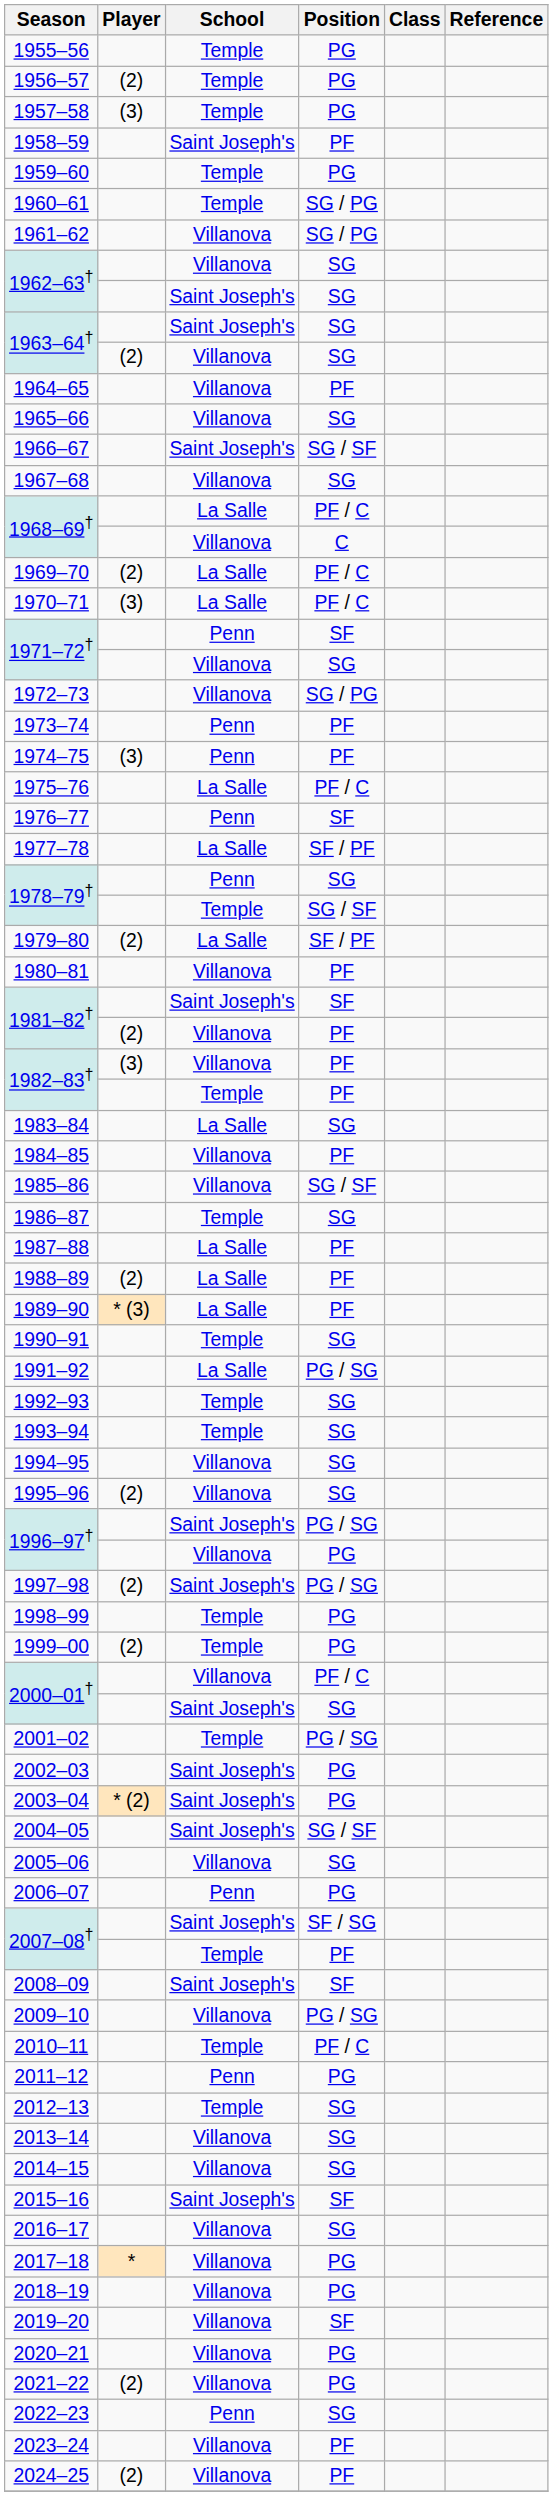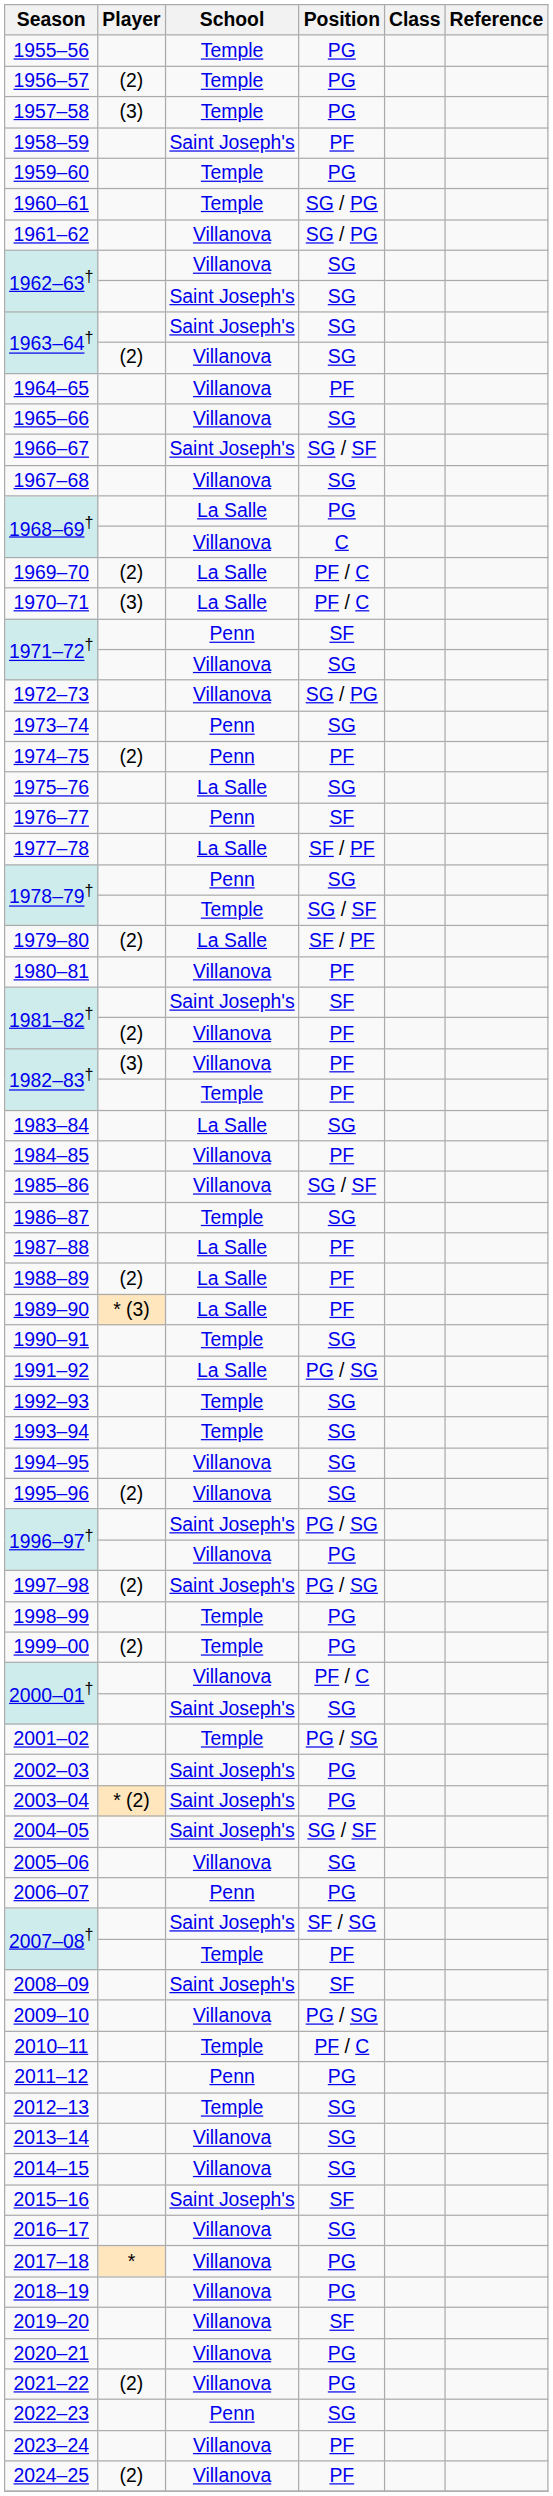 <table class="wikitable sortable" style="text-align:center;">
 <tr>
 <th>Season</th>
 <th>Player</th>
 <th>School</th>
 <th>Position</th>
 <th>Class</th>
 <th class="unsortable">Reference</th>
 </tr>
 <tr>
 <td><a href='#'>1955–56</a></td>
 <td></td>
 <td><a href='#'>Temple</a></td>
 <td><a href='#'>PG</a></td>
 <td></td>
 <td></td>
 </tr>
 <tr>
 <td><a href='#'>1956–57</a></td>
 <td> (2)</td>
 <td><a href='#'>Temple</a></td>
 <td><a href='#'>PG</a></td>
 <td></td>
 <td></td>
 </tr>
 <tr>
 <td><a href='#'>1957–58</a></td>
 <td> (3)</td>
 <td><a href='#'>Temple</a></td>
 <td><a href='#'>PG</a></td>
 <td></td>
 <td></td>
 </tr>
 <tr>
 <td><a href='#'>1958–59</a></td>
 <td></td>
 <td><a href='#'>Saint Joseph's</a></td>
 <td><a href='#'>PF</a></td>
 <td></td>
 <td></td>
 </tr>
 <tr>
 <td><a href='#'>1959–60</a></td>
 <td></td>
 <td><a href='#'>Temple</a></td>
 <td><a href='#'>PG</a></td>
 <td></td>
 <td></td>
 </tr>
 <tr>
 <td><a href='#'>1960–61</a></td>
 <td></td>
 <td><a href='#'>Temple</a></td>
 <td><a href='#'>SG</a> / <a href='#'>PG</a></td>
 <td></td>
 <td></td>
 </tr>
 <tr>
 <td><a href='#'>1961–62</a></td>
 <td></td>
 <td><a href='#'>Villanova</a></td>
 <td><a href='#'>SG</a> / <a href='#'>PG</a></td>
 <td></td>
 <td></td>
 </tr>
 <tr>
 <td style="background-color:#CFECEC;" rowspan=2><a href='#'>1962–63</a><sup>†</sup></td>
 <td></td>
 <td><a href='#'>Villanova</a></td>
 <td><a href='#'>SG</a></td>
 <td></td>
 <td></td>
 </tr>
 <tr>
 <td></td>
 <td><a href='#'>Saint Joseph's</a></td>
 <td><a href='#'>SG</a></td>
 <td></td>
 <td></td>
 </tr>
 <tr>
 <td style="background-color:#CFECEC;" rowspan=2><a href='#'>1963–64</a><sup>†</sup></td>
 <td></td>
 <td><a href='#'>Saint Joseph's</a></td>
 <td><a href='#'>SG</a></td>
 <td></td>
 <td></td>
 </tr>
 <tr>
 <td> (2)</td>
 <td><a href='#'>Villanova</a></td>
 <td><a href='#'>SG</a></td>
 <td></td>
 <td></td>
 </tr>
 <tr>
 <td><a href='#'>1964–65</a></td>
 <td></td>
 <td><a href='#'>Villanova</a></td>
 <td><a href='#'>PF</a></td>
 <td></td>
 <td></td>
 </tr>
 <tr>
 <td><a href='#'>1965–66</a></td>
 <td></td>
 <td><a href='#'>Villanova</a></td>
 <td><a href='#'>SG</a></td>
 <td></td>
 <td></td>
 </tr>
 <tr>
 <td><a href='#'>1966–67</a></td>
 <td></td>
 <td><a href='#'>Saint Joseph's</a></td>
 <td><a href='#'>SG</a> / <a href='#'>SF</a></td>
 <td></td>
 <td></td>
 </tr>
 <tr>
 <td><a href='#'>1967–68</a></td>
 <td></td>
 <td><a href='#'>Villanova</a></td>
 <td><a href='#'>SG</a></td>
 <td></td>
 <td></td>
 </tr>
 <tr>
 <td style="background-color:#CFECEC;" rowspan=2><a href='#'>1968–69</a><sup>†</sup></td>
 <td></td>
 <td><a href='#'>La Salle</a></td>
-<td><a href='#'>PF</a> / <a href='#'>C</a></td>
+<td><a href='#'>PG</a></td>
 <td></td>
 <td></td>
 </tr>
 <tr>
 <td></td>
 <td><a href='#'>Villanova</a></td>
 <td><a href='#'>C</a></td>
 <td></td>
 <td></td>
 </tr>
 <tr>
 <td><a href='#'>1969–70</a></td>
 <td> (2)</td>
 <td><a href='#'>La Salle</a></td>
 <td><a href='#'>PF</a> / <a href='#'>C</a></td>
 <td></td>
 <td></td>
 </tr>
 <tr>
 <td><a href='#'>1970–71</a></td>
 <td> (3)</td>
 <td><a href='#'>La Salle</a></td>
 <td><a href='#'>PF</a> / <a href='#'>C</a></td>
 <td></td>
 <td></td>
 </tr>
 <tr>
 <td style="background-color:#CFECEC;" rowspan=2><a href='#'>1971–72</a><sup>†</sup></td>
 <td></td>
 <td><a href='#'>Penn</a></td>
 <td><a href='#'>SF</a></td>
 <td></td>
 <td></td>
 </tr>
 <tr>
 <td></td>
 <td><a href='#'>Villanova</a></td>
 <td><a href='#'>SG</a></td>
 <td></td>
 <td></td>
 </tr>
 <tr>
 <td><a href='#'>1972–73</a></td>
 <td></td>
 <td><a href='#'>Villanova</a></td>
 <td><a href='#'>SG</a> / <a href='#'>PG</a></td>
 <td></td>
 <td></td>
 </tr>
 <tr>
 <td><a href='#'>1973–74</a></td>
 <td></td>
 <td><a href='#'>Penn</a></td>
-<td><a href='#'>PF</a></td>
+<td><a href='#'>SG</a></td>
 <td></td>
 <td></td>
 </tr>
 <tr>
 <td><a href='#'>1974–75</a></td>
-<td> (3)</td>
+<td> (2)</td>
 <td><a href='#'>Penn</a></td>
 <td><a href='#'>PF</a></td>
 <td></td>
 <td></td>
 </tr>
 <tr>
 <td><a href='#'>1975–76</a></td>
 <td></td>
 <td><a href='#'>La Salle</a></td>
-<td><a href='#'>PF</a> / <a href='#'>C</a></td>
+<td><a href='#'>SG</a></td>
 <td></td>
 <td></td>
 </tr>
 <tr>
 <td><a href='#'>1976–77</a></td>
 <td></td>
 <td><a href='#'>Penn</a></td>
 <td><a href='#'>SF</a></td>
 <td></td>
 <td></td>
 </tr>
 <tr>
 <td><a href='#'>1977–78</a></td>
 <td></td>
 <td><a href='#'>La Salle</a></td>
 <td><a href='#'>SF</a> / <a href='#'>PF</a></td>
 <td></td>
 <td></td>
 </tr>
 <tr>
 <td style="background-color:#CFECEC;" rowspan=2><a href='#'>1978–79</a><sup>†</sup></td>
 <td></td>
 <td><a href='#'>Penn</a></td>
 <td><a href='#'>SG</a></td>
 <td></td>
 <td></td>
 </tr>
 <tr>
 <td></td>
 <td><a href='#'>Temple</a></td>
 <td><a href='#'>SG</a> / <a href='#'>SF</a></td>
 <td></td>
 <td></td>
 </tr>
 <tr>
 <td><a href='#'>1979–80</a></td>
 <td> (2)</td>
 <td><a href='#'>La Salle</a></td>
 <td><a href='#'>SF</a> / <a href='#'>PF</a></td>
 <td></td>
 <td></td>
 </tr>
 <tr>
 <td><a href='#'>1980–81</a></td>
 <td></td>
 <td><a href='#'>Villanova</a></td>
 <td><a href='#'>PF</a></td>
 <td></td>
 <td></td>
 </tr>
 <tr>
 <td style="background-color:#CFECEC;" rowspan=2><a href='#'>1981–82</a><sup>†</sup></td>
 <td></td>
 <td><a href='#'>Saint Joseph's</a></td>
 <td><a href='#'>SF</a></td>
 <td></td>
 <td></td>
 </tr>
 <tr>
 <td> (2)</td>
 <td><a href='#'>Villanova</a></td>
 <td><a href='#'>PF</a></td>
 <td></td>
 <td></td>
 </tr>
 <tr>
 <td style="background-color:#CFECEC;" rowspan=2><a href='#'>1982–83</a><sup>†</sup></td>
 <td> (3)</td>
 <td><a href='#'>Villanova</a></td>
 <td><a href='#'>PF</a></td>
 <td></td>
 <td></td>
 </tr>
 <tr>
 <td></td>
 <td><a href='#'>Temple</a></td>
 <td><a href='#'>PF</a></td>
 <td></td>
 <td></td>
 </tr>
 <tr>
 <td><a href='#'>1983–84</a></td>
 <td></td>
 <td><a href='#'>La Salle</a></td>
 <td><a href='#'>SG</a></td>
 <td></td>
 <td></td>
 </tr>
 <tr>
 <td><a href='#'>1984–85</a></td>
 <td></td>
 <td><a href='#'>Villanova</a></td>
 <td><a href='#'>PF</a></td>
 <td></td>
 <td></td>
 </tr>
 <tr>
 <td><a href='#'>1985–86</a></td>
 <td></td>
 <td><a href='#'>Villanova</a></td>
 <td><a href='#'>SG</a> / <a href='#'>SF</a></td>
 <td></td>
 <td></td>
 </tr>
 <tr>
 <td><a href='#'>1986–87</a></td>
 <td></td>
 <td><a href='#'>Temple</a></td>
 <td><a href='#'>SG</a></td>
 <td></td>
 <td></td>
 </tr>
 <tr>
 <td><a href='#'>1987–88</a></td>
 <td></td>
 <td><a href='#'>La Salle</a></td>
 <td><a href='#'>PF</a></td>
 <td></td>
 <td></td>
 </tr>
 <tr>
 <td><a href='#'>1988–89</a></td>
 <td> (2)</td>
 <td><a href='#'>La Salle</a></td>
 <td><a href='#'>PF</a></td>
 <td></td>
 <td></td>
 </tr>
 <tr>
 <td><a href='#'>1989–90</a></td>
 <td style="background-color:#FFE6BD">* (3)</td>
 <td><a href='#'>La Salle</a></td>
 <td><a href='#'>PF</a></td>
 <td></td>
 <td></td>
 </tr>
 <tr>
 <td><a href='#'>1990–91</a></td>
 <td></td>
 <td><a href='#'>Temple</a></td>
 <td><a href='#'>SG</a></td>
 <td></td>
 <td></td>
 </tr>
 <tr>
 <td><a href='#'>1991–92</a></td>
 <td></td>
 <td><a href='#'>La Salle</a></td>
 <td><a href='#'>PG</a> / <a href='#'>SG</a></td>
 <td></td>
 <td></td>
 </tr>
 <tr>
 <td><a href='#'>1992–93</a></td>
 <td></td>
 <td><a href='#'>Temple</a></td>
 <td><a href='#'>SG</a></td>
 <td></td>
 <td></td>
 </tr>
 <tr>
 <td><a href='#'>1993–94</a></td>
 <td></td>
 <td><a href='#'>Temple</a></td>
 <td><a href='#'>SG</a></td>
 <td></td>
 <td></td>
 </tr>
 <tr>
 <td><a href='#'>1994–95</a></td>
 <td></td>
 <td><a href='#'>Villanova</a></td>
 <td><a href='#'>SG</a></td>
 <td></td>
 <td></td>
 </tr>
 <tr>
 <td><a href='#'>1995–96</a></td>
 <td> (2)</td>
 <td><a href='#'>Villanova</a></td>
 <td><a href='#'>SG</a></td>
 <td></td>
 <td></td>
 </tr>
 <tr>
 <td style="background-color:#CFECEC;" rowspan=2><a href='#'>1996–97</a><sup>†</sup></td>
 <td></td>
 <td><a href='#'>Saint Joseph's</a></td>
 <td><a href='#'>PG</a> / <a href='#'>SG</a></td>
 <td></td>
 <td></td>
 </tr>
 <tr>
 <td></td>
 <td><a href='#'>Villanova</a></td>
 <td><a href='#'>PG</a></td>
 <td></td>
 <td></td>
 </tr>
 <tr>
 <td><a href='#'>1997–98</a></td>
 <td> (2)</td>
 <td><a href='#'>Saint Joseph's</a></td>
 <td><a href='#'>PG</a> / <a href='#'>SG</a></td>
 <td></td>
 <td></td>
 </tr>
 <tr>
 <td><a href='#'>1998–99</a></td>
 <td></td>
 <td><a href='#'>Temple</a></td>
 <td><a href='#'>PG</a></td>
 <td></td>
 <td></td>
 </tr>
 <tr>
 <td><a href='#'>1999–00</a></td>
 <td> (2)</td>
 <td><a href='#'>Temple</a></td>
 <td><a href='#'>PG</a></td>
 <td></td>
 <td></td>
 </tr>
 <tr>
 <td style="background-color:#CFECEC;" rowspan=2><a href='#'>2000–01</a><sup>†</sup></td>
 <td></td>
 <td><a href='#'>Villanova</a></td>
 <td><a href='#'>PF</a> / <a href='#'>C</a></td>
 <td></td>
 <td></td>
 </tr>
 <tr>
 <td></td>
 <td><a href='#'>Saint Joseph's</a></td>
 <td><a href='#'>SG</a></td>
 <td></td>
 <td></td>
 </tr>
 <tr>
 <td><a href='#'>2001–02</a></td>
 <td></td>
 <td><a href='#'>Temple</a></td>
 <td><a href='#'>PG</a> / <a href='#'>SG</a></td>
 <td></td>
 <td></td>
 </tr>
 <tr>
 <td><a href='#'>2002–03</a></td>
 <td></td>
 <td><a href='#'>Saint Joseph's</a></td>
 <td><a href='#'>PG</a></td>
 <td></td>
 <td></td>
 </tr>
 <tr>
 <td><a href='#'>2003–04</a></td>
 <td style="background-color:#FFE6BD">* (2)</td>
 <td><a href='#'>Saint Joseph's</a></td>
 <td><a href='#'>PG</a></td>
 <td></td>
 <td></td>
 </tr>
 <tr>
 <td><a href='#'>2004–05</a></td>
 <td></td>
 <td><a href='#'>Saint Joseph's</a></td>
 <td><a href='#'>SG</a> / <a href='#'>SF</a></td>
 <td></td>
 <td></td>
 </tr>
 <tr>
 <td><a href='#'>2005–06</a></td>
 <td></td>
 <td><a href='#'>Villanova</a></td>
 <td><a href='#'>SG</a></td>
 <td></td>
 <td></td>
 </tr>
 <tr>
 <td><a href='#'>2006–07</a></td>
 <td></td>
 <td><a href='#'>Penn</a></td>
 <td><a href='#'>PG</a></td>
 <td></td>
 <td></td>
 </tr>
 <tr>
 <td style="background-color:#CFECEC;" rowspan=2><a href='#'>2007–08</a><sup>†</sup></td>
 <td></td>
 <td><a href='#'>Saint Joseph's</a></td>
 <td><a href='#'>SF</a> / <a href='#'>SG</a></td>
 <td></td>
 <td></td>
 </tr>
 <tr>
 <td></td>
 <td><a href='#'>Temple</a></td>
 <td><a href='#'>PF</a></td>
 <td></td>
 <td></td>
 </tr>
 <tr>
 <td><a href='#'>2008–09</a></td>
 <td></td>
 <td><a href='#'>Saint Joseph's</a></td>
 <td><a href='#'>SF</a></td>
 <td></td>
 <td></td>
 </tr>
 <tr>
 <td><a href='#'>2009–10</a></td>
 <td></td>
 <td><a href='#'>Villanova</a></td>
 <td><a href='#'>PG</a> / <a href='#'>SG</a></td>
 <td></td>
 <td></td>
 </tr>
 <tr>
 <td><a href='#'>2010–11</a></td>
 <td></td>
 <td><a href='#'>Temple</a></td>
 <td><a href='#'>PF</a> / <a href='#'>C</a></td>
 <td></td>
 <td></td>
 </tr>
 <tr>
 <td><a href='#'>2011–12</a></td>
 <td></td>
 <td><a href='#'>Penn</a></td>
 <td><a href='#'>PG</a></td>
 <td></td>
 <td></td>
 </tr>
 <tr>
 <td><a href='#'>2012–13</a></td>
 <td></td>
 <td><a href='#'>Temple</a></td>
 <td><a href='#'>SG</a></td>
 <td></td>
 <td></td>
 </tr>
 <tr>
 <td><a href='#'>2013–14</a></td>
 <td></td>
 <td><a href='#'>Villanova</a></td>
 <td><a href='#'>SG</a></td>
 <td></td>
 <td></td>
 </tr>
 <tr>
 <td><a href='#'>2014–15</a></td>
 <td></td>
 <td><a href='#'>Villanova</a></td>
 <td><a href='#'>SG</a></td>
 <td></td>
 <td></td>
 </tr>
 <tr>
 <td><a href='#'>2015–16</a></td>
 <td></td>
 <td><a href='#'>Saint Joseph's</a></td>
 <td><a href='#'>SF</a></td>
 <td></td>
 <td></td>
 </tr>
 <tr>
 <td><a href='#'>2016–17</a></td>
 <td></td>
 <td><a href='#'>Villanova</a></td>
 <td><a href='#'>SG</a></td>
 <td></td>
 <td></td>
 </tr>
 <tr>
 <td><a href='#'>2017–18</a></td>
 <td style="background-color:#FFE6BD">*</td>
 <td><a href='#'>Villanova</a></td>
 <td><a href='#'>PG</a></td>
 <td></td>
 <td></td>
 </tr>
 <tr>
 <td><a href='#'>2018–19</a></td>
 <td></td>
 <td><a href='#'>Villanova</a></td>
 <td><a href='#'>PG</a></td>
 <td></td>
 <td></td>
 </tr>
 <tr>
 <td><a href='#'>2019–20</a></td>
 <td></td>
 <td><a href='#'>Villanova</a></td>
 <td><a href='#'>SF</a></td>
 <td></td>
 <td></td>
 </tr>
 <tr>
 <td><a href='#'>2020–21</a></td>
 <td></td>
 <td><a href='#'>Villanova</a></td>
 <td><a href='#'>PG</a></td>
 <td></td>
 <td></td>
 </tr>
 <tr>
 <td><a href='#'>2021–22</a></td>
 <td> (2)</td>
 <td><a href='#'>Villanova</a></td>
 <td><a href='#'>PG</a></td>
 <td></td>
 <td></td>
 </tr>
 <tr>
 <td><a href='#'>2022–23</a></td>
 <td></td>
 <td><a href='#'>Penn</a></td>
 <td><a href='#'>SG</a></td>
 <td></td>
 <td></td>
 </tr>
 <tr>
 <td><a href='#'>2023–24</a></td>
 <td></td>
 <td><a href='#'>Villanova</a></td>
 <td><a href='#'>PF</a></td>
 <td></td>
 <td></td>
 </tr>
 <tr>
 <td><a href='#'>2024–25</a></td>
 <td> (2)</td>
 <td><a href='#'>Villanova</a></td>
 <td><a href='#'>PF</a></td>
 <td></td>
 <td></td>
 </tr>
 <tr>
 </tr>
 </table>
